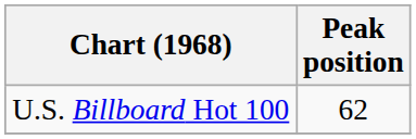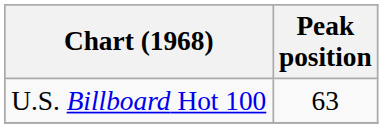 <table class="wikitable">
 <tr>
 <th>Chart (1968)</th>
 <th>Peak<br>position</th>
 </tr>
 <tr>
 <td>U.S. <a href='#'><em>Billboard</em> Hot 100</a></td>
-<td align="center">62</td>
+<td align="center">63</td>
 </tr>
 <tr>
 </tr>
 </table>
